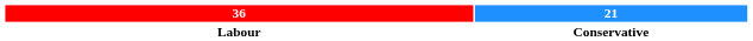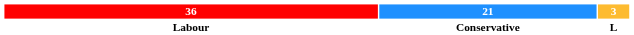 <table style="width:100%; text-align:center;">
 <tr style="color:white;">
 <td style="background:red; width:60%;"><strong>36</strong></td>
 <td style="background:dodgerblue; width:35%;"><strong>21</strong></td>
+<td style="background:#FDBB30; width:5%;"><strong>3</strong></td>
 </tr>
 <tr>
 <td><span><strong>Labour</strong></span></td>
 <td><span><strong>Conservative</strong></span></td>
+<td><span><strong>L</strong></span></td>
 </tr>
 </table>
